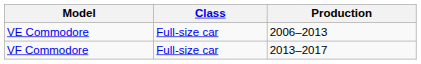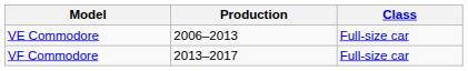 <table class="wikitable">
 <tr>
 <th style="width:200px;">Model</th>
+<th style="width:200px;">Production</th>
 <th style="width:150px;"><a href='#'>Class</a></th>
-<th style="width:200px;">Production</th>
 </tr>
 <tr>
 <td valign="top"><a href='#'>VE Commodore</a></td>
+<td valign="top">2006–2013</td>
 <td valign="top"><a href='#'>Full-size car</a></td>
-<td valign="top">2006–2013</td>
 </tr>
 <tr>
 <td valign="top"><a href='#'>VF Commodore</a></td>
+<td valign="top">2013–2017</td>
 <td valign="top"><a href='#'>Full-size car</a></td>
-<td valign="top">2013–2017</td>
 </tr>
 </table>
